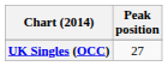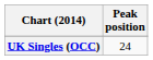 <table class="wikitable plainrowheaders" style="text-align:center">
 <tr>
 <th>Chart (2014)</th>
 <th>Peak<br>position</th>
 </tr>
 <tr>
 </tr>
 <tr>
 <th scope="row"><a href='#'>UK Singles</a> (<a href='#'>OCC</a>)</th>
-<td>27</td>
+<td>24</td>
 </tr>
 </table>
